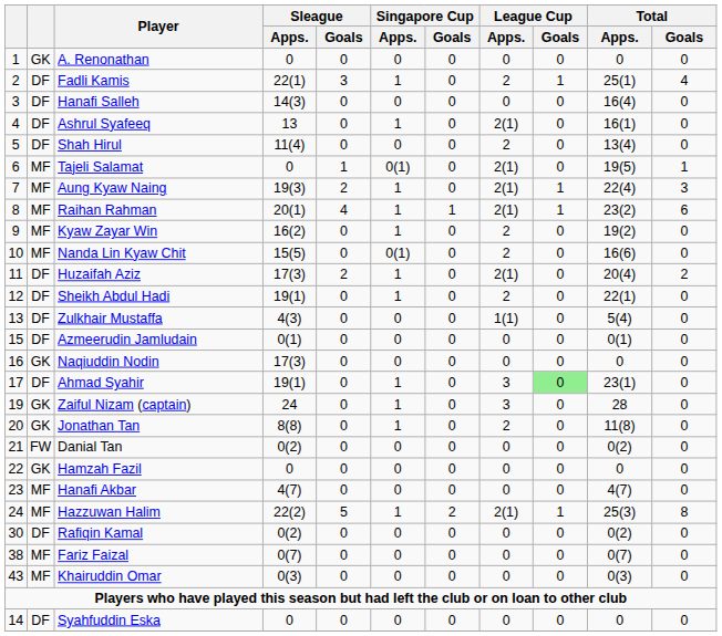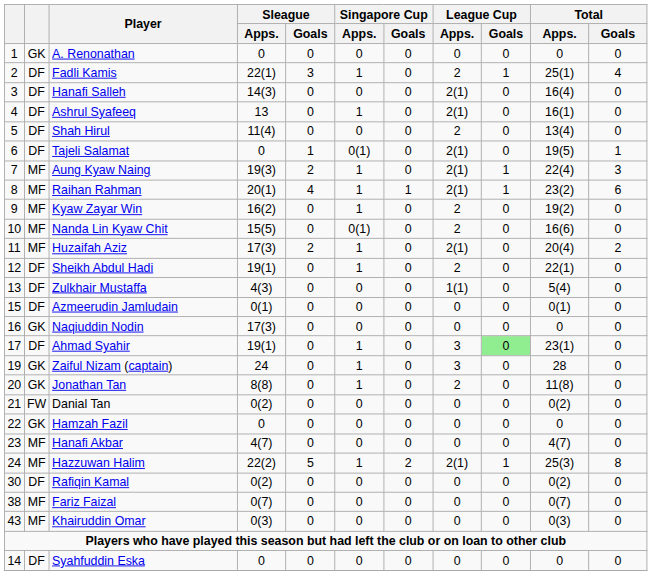 <table class="wikitable" style="text-align:center; font-size:85%; width:80%;">
 <tr>
 <th rowspan=2></th>
 <th rowspan=2></th>
 <th rowspan=2 width="200">Player</th>
 <th colspan=2 width="105">Sleague</th>
 <th colspan=2 width="105">Singapore Cup</th>
 <th colspan=2 width="105">League Cup</th>
 <th colspan=2 width="130">Total</th>
 </tr>
 <tr>
 <th>Apps.</th>
 <th>Goals</th>
 <th>Apps.</th>
 <th>Goals</th>
 <th>Apps.</th>
 <th>Goals</th>
 <th>Apps.</th>
 <th>Goals</th>
 </tr>
 <tr>
 <td>1</td>
 <td>GK</td>
 <td align=left><a href='#'>A. Renonathan</a></td>
 <td>0</td>
 <td>0</td>
 <td>0</td>
 <td>0</td>
 <td>0</td>
 <td>0</td>
 <td>0</td>
 <td>0</td>
 </tr>
 <tr>
 <td>2</td>
 <td>DF</td>
 <td align=left><a href='#'>Fadli Kamis</a></td>
 <td>22(1)</td>
 <td>3</td>
 <td>1</td>
 <td>0</td>
 <td>2</td>
 <td>1</td>
 <td>25(1)</td>
 <td>4</td>
 </tr>
 <tr>
 <td>3</td>
 <td>DF</td>
 <td align=left><a href='#'>Hanafi Salleh</a></td>
 <td>14(3)</td>
 <td>0</td>
 <td>0</td>
 <td>0</td>
-<td>0</td>
+<td>2(1)</td>
 <td>0</td>
 <td>16(4)</td>
 <td>0</td>
 </tr>
 <tr>
 <td>4</td>
 <td>DF</td>
 <td align=left><a href='#'>Ashrul Syafeeq</a></td>
 <td>13</td>
 <td>0</td>
 <td>1</td>
 <td>0</td>
 <td>2(1)</td>
 <td>0</td>
 <td>16(1)</td>
 <td>0</td>
 </tr>
 <tr>
 <td>5</td>
 <td>DF</td>
 <td align=left><a href='#'>Shah Hirul</a></td>
 <td>11(4)</td>
 <td>0</td>
 <td>0</td>
 <td>0</td>
 <td>2</td>
 <td>0</td>
 <td>13(4)</td>
 <td>0</td>
 </tr>
 <tr>
 <td>6</td>
-<td>MF</td>
+<td>DF</td>
 <td align=left><a href='#'>Tajeli Salamat</a></td>
 <td>0</td>
 <td>1</td>
 <td>0(1)</td>
 <td>0</td>
 <td>2(1)</td>
 <td>0</td>
 <td>19(5)</td>
 <td>1</td>
 </tr>
 <tr>
 <td>7</td>
 <td>MF</td>
 <td align=left> <a href='#'>Aung Kyaw Naing</a></td>
 <td>19(3)</td>
 <td>2</td>
 <td>1</td>
 <td>0</td>
 <td>2(1)</td>
 <td>1</td>
 <td>22(4)</td>
 <td>3</td>
 </tr>
 <tr>
 <td>8</td>
 <td>MF</td>
 <td align=left><a href='#'>Raihan Rahman</a></td>
 <td>20(1)</td>
 <td>4</td>
 <td>1</td>
 <td>1</td>
 <td>2(1)</td>
 <td>1</td>
 <td>23(2)</td>
 <td>6</td>
 </tr>
 <tr>
 <td>9</td>
 <td>MF</td>
 <td align=left> <a href='#'>Kyaw Zayar Win</a></td>
 <td>16(2)</td>
 <td>0</td>
 <td>1</td>
 <td>0</td>
 <td>2</td>
 <td>0</td>
 <td>19(2)</td>
 <td>0</td>
 </tr>
 <tr>
 <td>10</td>
 <td>MF</td>
 <td align=left> <a href='#'>Nanda Lin Kyaw Chit</a></td>
 <td>15(5)</td>
 <td>0</td>
 <td>0(1)</td>
 <td>0</td>
 <td>2</td>
 <td>0</td>
 <td>16(6)</td>
 <td>0</td>
 </tr>
 <tr>
 <td>11</td>
-<td>DF</td>
+<td>MF</td>
 <td align=left><a href='#'>Huzaifah Aziz</a></td>
 <td>17(3)</td>
 <td>2</td>
 <td>1</td>
 <td>0</td>
 <td>2(1)</td>
 <td>0</td>
 <td>20(4)</td>
 <td>2</td>
 </tr>
 <tr>
 <td>12</td>
 <td>DF</td>
 <td align=left><a href='#'>Sheikh Abdul Hadi</a></td>
 <td>19(1)</td>
 <td>0</td>
 <td>1</td>
 <td>0</td>
 <td>2</td>
 <td>0</td>
 <td>22(1)</td>
 <td>0</td>
 </tr>
 <tr>
 <td>13</td>
 <td>DF</td>
 <td align=left><a href='#'>Zulkhair Mustaffa</a></td>
 <td>4(3)</td>
 <td>0</td>
 <td>0</td>
 <td>0</td>
 <td>1(1)</td>
 <td>0</td>
 <td>5(4)</td>
 <td>0</td>
 </tr>
 <tr>
 <td>15</td>
 <td>DF</td>
 <td align=left><a href='#'>Azmeerudin Jamludain</a></td>
 <td>0(1)</td>
 <td>0</td>
 <td>0</td>
 <td>0</td>
 <td>0</td>
 <td>0</td>
 <td>0(1)</td>
 <td>0</td>
 </tr>
 <tr>
 <td>16</td>
 <td>GK</td>
 <td align=left><a href='#'>Naqiuddin Nodin</a></td>
 <td>17(3)</td>
 <td>0</td>
 <td>0</td>
 <td>0</td>
 <td>0</td>
 <td>0</td>
 <td>0</td>
 <td>0</td>
 </tr>
 <tr>
 <td>17</td>
 <td>DF</td>
 <td align=left><a href='#'>Ahmad Syahir</a></td>
 <td>19(1)</td>
 <td>0</td>
 <td>1</td>
 <td>0</td>
 <td>3</td>
 <td style="background: lightgreen;">0</td>
 <td>23(1)</td>
 <td>0</td>
 </tr>
 <tr>
 <td>19</td>
 <td>GK</td>
 <td align=left><a href='#'>Zaiful Nizam</a> (<a href='#'>captain</a>)</td>
 <td>24</td>
 <td>0</td>
 <td>1</td>
 <td>0</td>
 <td>3</td>
 <td>0</td>
 <td>28</td>
 <td>0</td>
 </tr>
 <tr>
 <td>20</td>
 <td>GK</td>
 <td align=left><a href='#'>Jonathan Tan</a></td>
 <td>8(8)</td>
 <td>0</td>
 <td>1</td>
 <td>0</td>
 <td>2</td>
 <td>0</td>
 <td>11(8)</td>
 <td>0</td>
 </tr>
 <tr>
 <td>21</td>
 <td>FW</td>
 <td align=left>Danial Tan</td>
 <td>0(2)</td>
 <td>0</td>
 <td>0</td>
 <td>0</td>
 <td>0</td>
 <td>0</td>
 <td>0(2)</td>
 <td>0</td>
 </tr>
 <tr>
 <td>22</td>
 <td>GK</td>
 <td align=left><a href='#'>Hamzah Fazil</a></td>
 <td>0</td>
 <td>0</td>
 <td>0</td>
 <td>0</td>
 <td>0</td>
 <td>0</td>
 <td>0</td>
 <td>0</td>
 </tr>
 <tr>
 <td>23</td>
 <td>MF</td>
 <td align=left><a href='#'>Hanafi Akbar</a></td>
 <td>4(7)</td>
 <td>0</td>
 <td>0</td>
 <td>0</td>
 <td>0</td>
 <td>0</td>
 <td>4(7)</td>
 <td>0</td>
 </tr>
 <tr>
 <td>24</td>
 <td>MF</td>
 <td align=left><a href='#'>Hazzuwan Halim</a></td>
 <td>22(2)</td>
 <td>5</td>
 <td>1</td>
 <td>2</td>
 <td>2(1)</td>
 <td>1</td>
 <td>25(3)</td>
 <td>8</td>
 </tr>
 <tr>
 <td>30</td>
 <td>DF</td>
 <td align=left><a href='#'>Rafiqin Kamal</a></td>
 <td>0(2)</td>
 <td>0</td>
 <td>0</td>
 <td>0</td>
 <td>0</td>
 <td>0</td>
 <td>0(2)</td>
 <td>0</td>
 </tr>
 <tr>
 <td>38</td>
 <td>MF</td>
 <td align=left><a href='#'>Fariz Faizal</a></td>
 <td>0(7)</td>
 <td>0</td>
 <td>0</td>
 <td>0</td>
 <td>0</td>
 <td>0</td>
 <td>0(7)</td>
 <td>0</td>
 </tr>
 <tr>
 <td>43</td>
 <td>MF</td>
 <td align=left><a href='#'>Khairuddin Omar</a></td>
 <td>0(3)</td>
 <td>0</td>
 <td>0</td>
 <td>0</td>
 <td>0</td>
 <td>0</td>
 <td>0(3)</td>
 <td>0</td>
 </tr>
 <tr>
 <td colspan="17"><strong>Players who have played this season but had left the club or on loan to other club</strong></td>
 </tr>
 <tr>
 <td>14</td>
 <td>DF</td>
 <td align=left><a href='#'>Syahfuddin Eska</a></td>
 <td>0</td>
 <td>0</td>
 <td>0</td>
 <td>0</td>
 <td>0</td>
 <td>0</td>
 <td>0</td>
 <td>0</td>
 </tr>
 <tr>
 </tr>
 </table>
